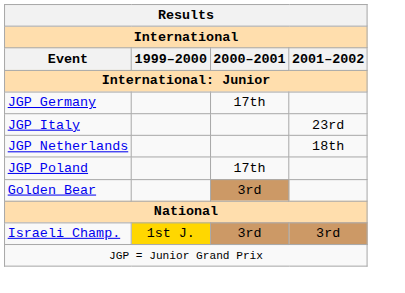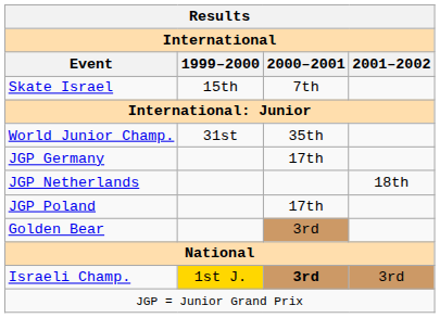 <table class="wikitable" style="text-align:center">
 <tr>
 <th colspan=4 align=center><strong>Results</strong></th>
 </tr>
 <tr>
 <th style="background-color: #ffdead; " colspan=4 align=center><strong>International</strong></th>
 </tr>
 <tr>
 <th>Event</th>
 <th>1999–2000</th>
 <th>2000–2001</th>
 <th>2001–2002</th>
 </tr>
 <tr>
+<td align=left><a href='#'>Skate Israel</a></td>
+<td>15th</td>
+<td>7th</td>
+<td></td>
+</tr>
+<tr>
 <th style="background-color: #ffdead; " colspan=4 align=center><strong>International: Junior</strong></th>
+</tr>
+<tr>
+<td align=left><a href='#'>World Junior Champ.</a></td>
+<td>31st</td>
+<td>35th</td>
+<td></td>
 </tr>
 <tr>
 <td align=left><a href='#'>JGP Germany</a></td>
 <td></td>
 <td>17th</td>
 <td></td>
-</tr>
-<tr>
-<td align=left><a href='#'>JGP Italy</a></td>
-<td></td>
-<td></td>
-<td>23rd</td>
 </tr>
 <tr>
 <td align=left><a href='#'>JGP Netherlands</a></td>
 <td></td>
 <td></td>
 <td>18th</td>
 </tr>
 <tr>
 <td align=left><a href='#'>JGP Poland</a></td>
 <td></td>
 <td>17th</td>
 <td></td>
 </tr>
 <tr>
 <td align=left><a href='#'>Golden Bear</a></td>
 <td></td>
 <td bgcolor=cc9966>3rd</td>
 <td></td>
 </tr>
 <tr>
 <th style="background-color: #ffdead; " colspan=4 align=center><strong>National</strong></th>
 </tr>
 <tr>
 <td align=left><a href='#'>Israeli Champ.</a></td>
 <td bgcolor=gold>1st J.</td>
-<td bgcolor=cc9966>3rd</td>
+<td bgcolor=cc9966><strong>3rd</strong></td>
 <td bgcolor=cc9966>3rd</td>
 </tr>
 <tr>
 <td colspan=4 align=center><small> JGP = Junior Grand Prix </small></td>
 </tr>
 </table>
